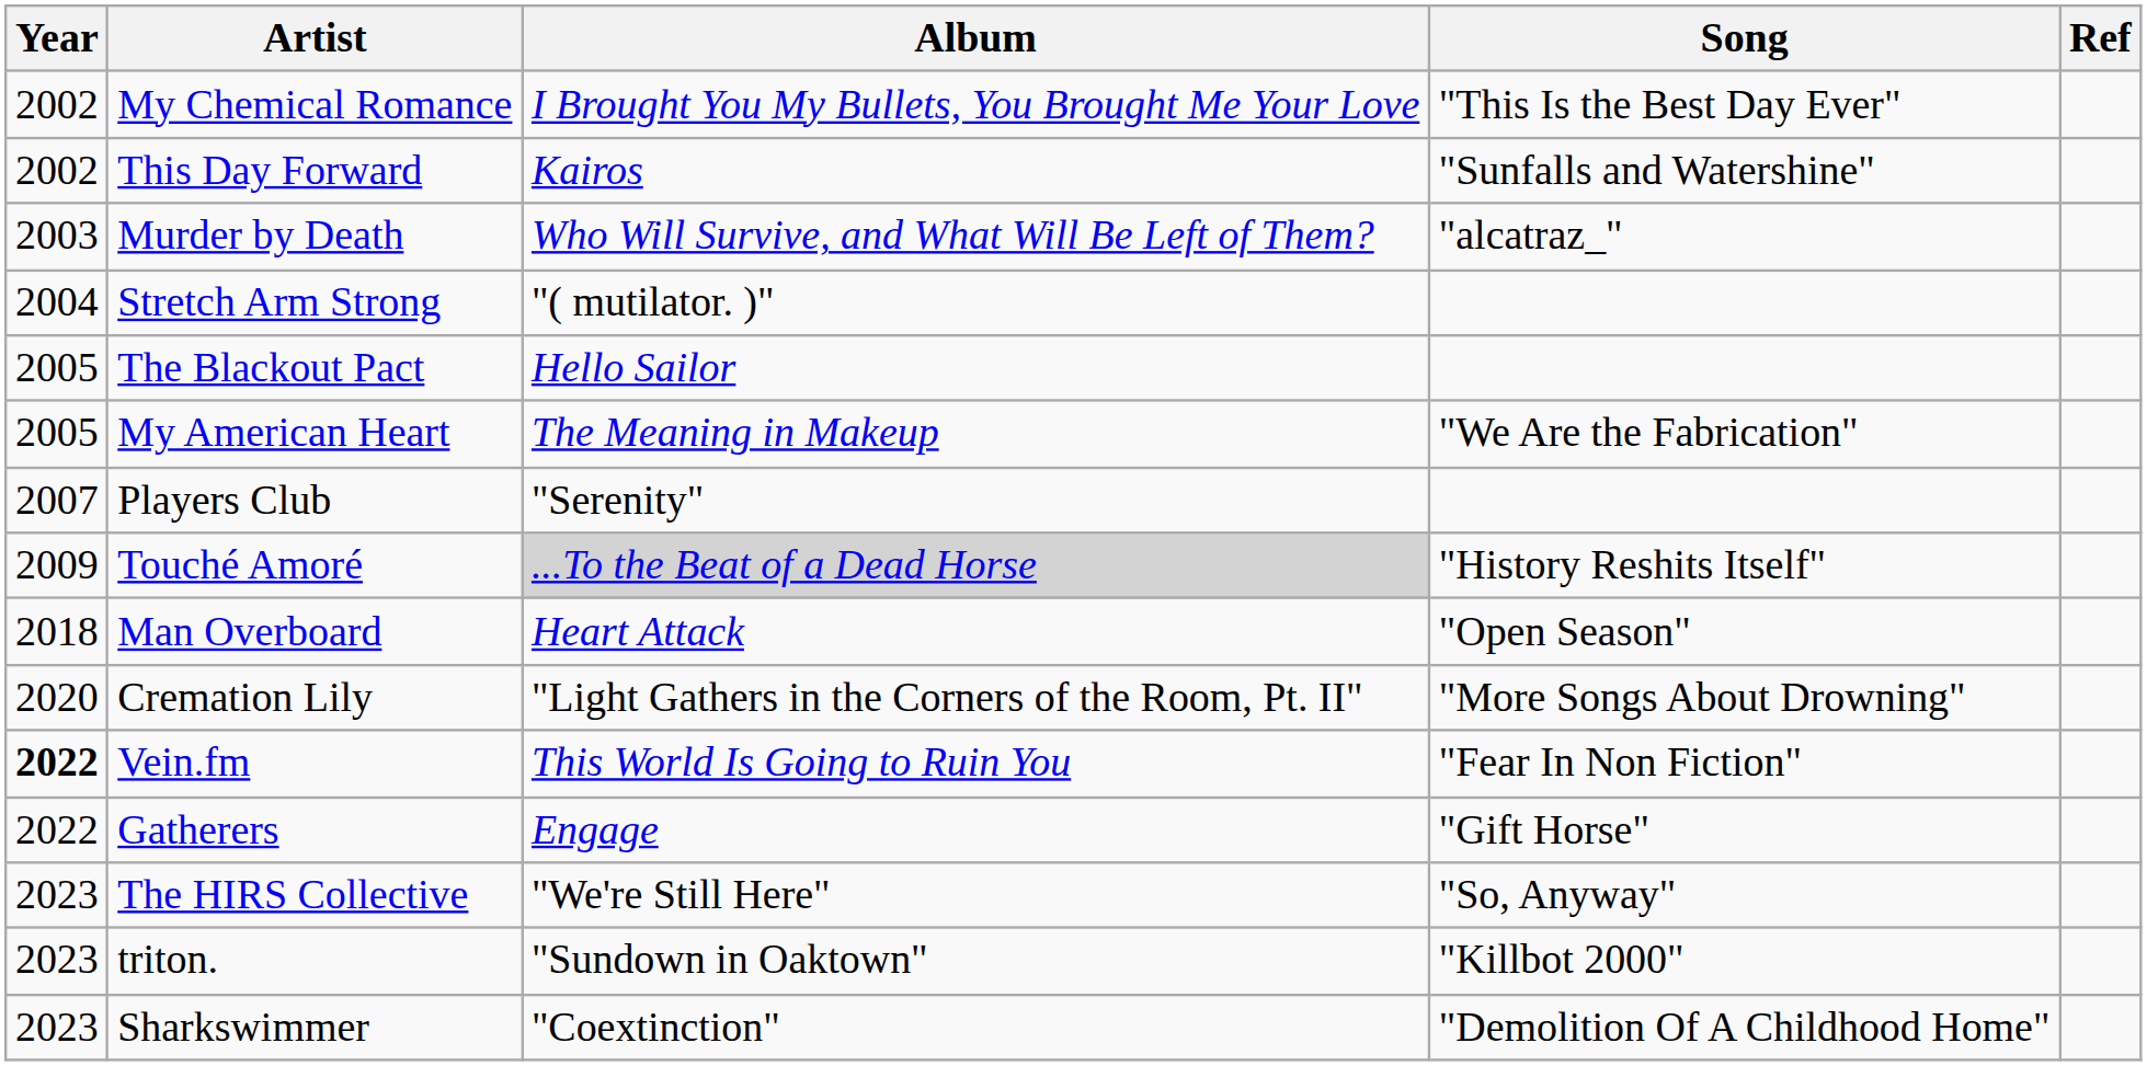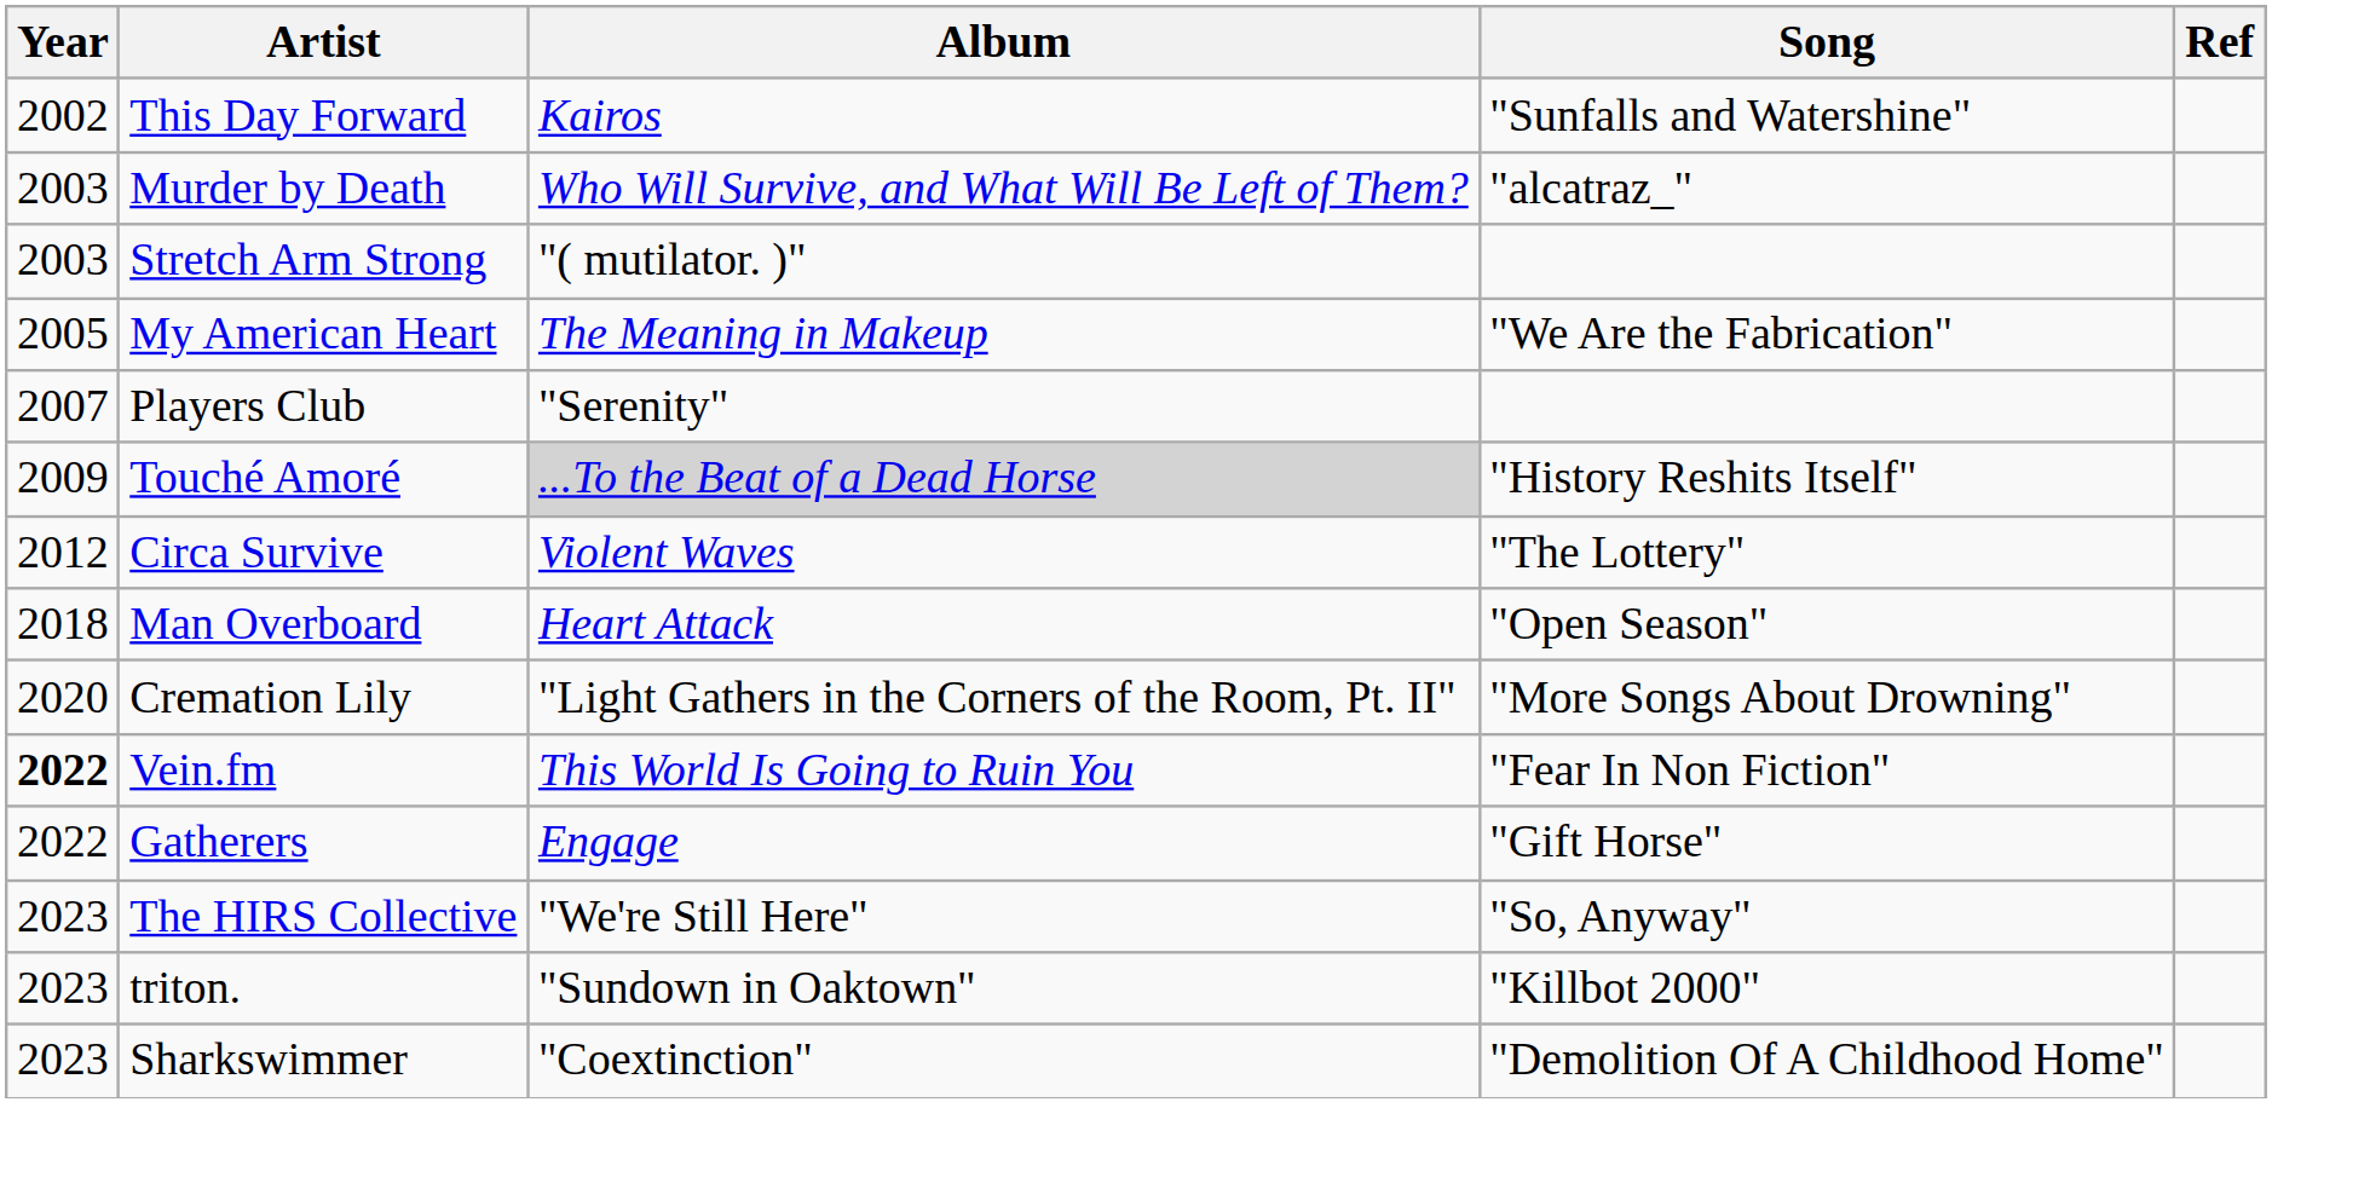 <table class="wikitable">
 <tr>
 <th>Year</th>
 <th>Artist</th>
 <th>Album</th>
 <th>Song</th>
 <th>Ref</th>
-</tr>
-<tr>
-<td>2002</td>
-<td><a href='#'>My Chemical Romance</a></td>
-<td><em><a href='#'>I Brought You My Bullets, You Brought Me Your Love</a></em></td>
-<td>"This Is the Best Day Ever"</td>
-<td></td>
 </tr>
 <tr>
 <td>2002</td>
 <td><a href='#'>This Day Forward</a></td>
 <td><em><a href='#'>Kairos</a></em></td>
 <td>"Sunfalls and Watershine"</td>
 <td></td>
 </tr>
 <tr>
 <td>2003</td>
 <td><a href='#'>Murder by Death</a></td>
 <td><em><a href='#'>Who Will Survive, and What Will Be Left of Them?</a></em></td>
 <td>"alcatraz_"</td>
 <td></td>
 </tr>
 <tr>
-<td>2004</td>
+<td>2003</td>
 <td><a href='#'>Stretch Arm Strong</a></td>
 <td>"( mutilator. )"</td>
-<td></td>
-<td></td>
-</tr>
-<tr>
-<td>2005</td>
-<td><a href='#'>The Blackout Pact</a></td>
-<td><em><a href='#'>Hello Sailor</a></em></td>
 <td></td>
 <td></td>
 </tr>
 <tr>
 <td>2005</td>
 <td><a href='#'>My American Heart</a></td>
 <td><em><a href='#'>The Meaning in Makeup</a></em></td>
 <td>"We Are the Fabrication"</td>
 <td></td>
 </tr>
 <tr>
 <td>2007</td>
 <td>Players Club</td>
 <td>"Serenity"</td>
 <td></td>
 <td></td>
 </tr>
 <tr>
 <td>2009</td>
 <td><a href='#'>Touché Amoré</a></td>
 <td style="background: lightgrey;"><em><a href='#'>...To the Beat of a Dead Horse</a></em></td>
 <td>"History Reshits Itself"</td>
+<td></td>
+</tr>
+<tr>
+<td>2012</td>
+<td><a href='#'>Circa Survive</a></td>
+<td><em><a href='#'>Violent Waves</a></em></td>
+<td>"The Lottery"</td>
 <td></td>
 </tr>
 <tr>
 <td>2018</td>
 <td><a href='#'>Man Overboard</a></td>
 <td><em><a href='#'>Heart Attack</a></em></td>
 <td>"Open Season"</td>
 <td></td>
 </tr>
 <tr>
 <td>2020</td>
 <td>Cremation Lily</td>
 <td>"Light Gathers in the Corners of the Room, Pt. II"</td>
 <td>"More Songs About Drowning"</td>
 <td></td>
 </tr>
 <tr>
 <td><strong>2022</strong></td>
 <td><a href='#'>Vein.fm</a></td>
 <td><em><a href='#'>This World Is Going to Ruin You</a></em></td>
 <td>"Fear In Non Fiction"</td>
 <td></td>
 </tr>
 <tr>
 <td>2022</td>
 <td><a href='#'>Gatherers</a></td>
 <td><em><a href='#'>Engage</a></em></td>
 <td>"Gift Horse"</td>
 <td></td>
 </tr>
 <tr>
 <td>2023</td>
 <td><a href='#'>The HIRS Collective</a></td>
 <td>"We're Still Here"</td>
 <td>"So, Anyway"</td>
 <td></td>
 </tr>
 <tr>
 <td>2023</td>
 <td>triton.</td>
 <td>"Sundown in Oaktown"</td>
 <td>"Killbot 2000"</td>
 <td></td>
 </tr>
 <tr>
 <td>2023</td>
 <td>Sharkswimmer</td>
 <td>"Coextinction"</td>
 <td>"Demolition Of A Childhood Home"</td>
 <td></td>
 </tr>
 </table>
